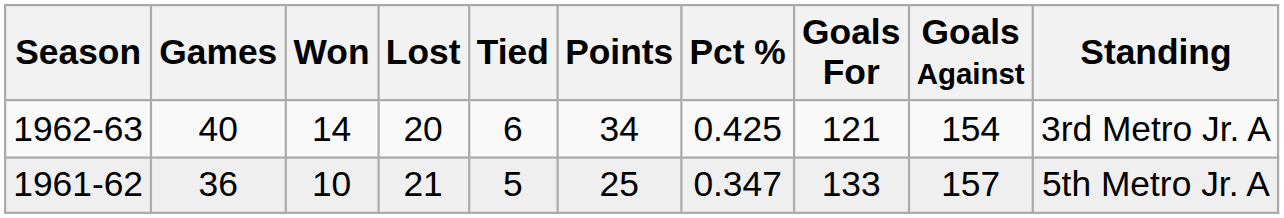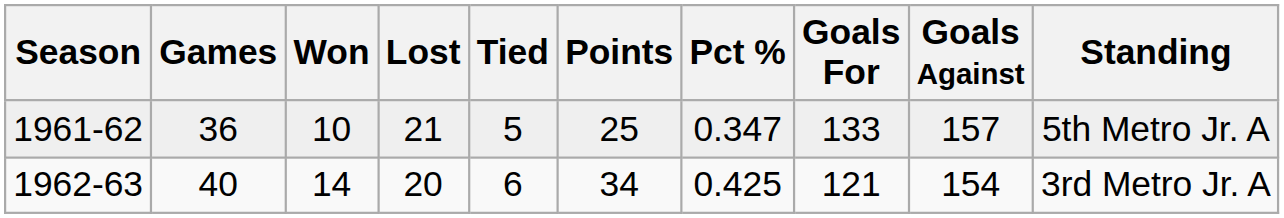 <table class="wikitable">
 <tr>
 <th>Season</th>
 <th>Games</th>
 <th>Won</th>
 <th>Lost</th>
 <th>Tied</th>
 <th>Points</th>
 <th>Pct %</th>
 <th>Goals<br>For</th>
 <th>Goals<br><small>Against</small></th>
 <th>Standing</th>
 </tr>
+<tr align="center" bgcolor="efefef">
+<td>1961-62</td>
+<td>36</td>
+<td>10</td>
+<td>21</td>
+<td>5</td>
+<td>25</td>
+<td>0.347</td>
+<td>133</td>
+<td>157</td>
+<td>5th Metro Jr. A</td>
+</tr>
 <tr align="center">
 <td>1962-63</td>
 <td>40</td>
 <td>14</td>
 <td>20</td>
 <td>6</td>
 <td>34</td>
 <td>0.425</td>
 <td>121</td>
 <td>154</td>
 <td>3rd Metro Jr. A</td>
 </tr>
-<tr align="center" bgcolor="efefef">
-<td>1961-62</td>
-<td>36</td>
-<td>10</td>
-<td>21</td>
-<td>5</td>
-<td>25</td>
-<td>0.347</td>
-<td>133</td>
-<td>157</td>
-<td>5th Metro Jr. A</td>
-</tr>
 </table>
